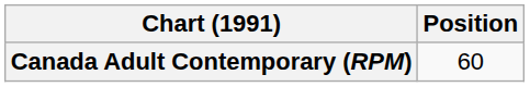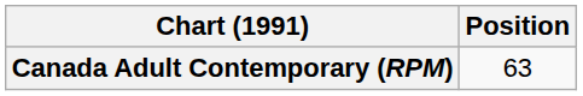 <table class="wikitable plainrowheaders" style="text-align:center">
 <tr>
 <th>Chart (1991)</th>
 <th>Position</th>
 </tr>
 <tr>
 <th scope="row">Canada Adult Contemporary (<em>RPM</em>)</th>
-<td>60</td>
+<td>63</td>
 </tr>
 </table>
